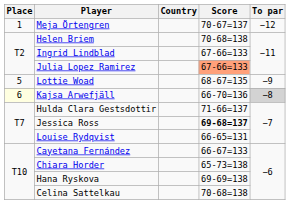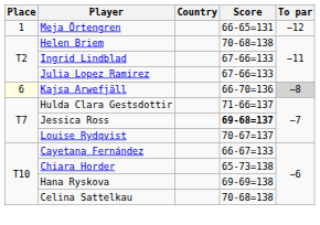 <table class="wikitable" style="font-size:95%;">
 <tr>
 <th>Place</th>
 <th>Player</th>
 <th>Country</th>
 <th>Score</th>
 <th>To par</th>
 </tr>
 <tr>
 <td align=center>1</td>
 <td><a href='#'>Meja Örtengren</a></td>
 <td></td>
-<td align=center>70-67=137</td>
+<td align=center>66-65=131</td>
 <td align="center">−12</td>
 </tr>
 <tr>
 <td rowspan=3 align=center>T2</td>
 <td><a href='#'>Helen Briem</a></td>
 <td></td>
 <td align=center>70-68=138</td>
 <td rowspan="3" align="center">−11</td>
 </tr>
 <tr>
 <td><a href='#'>Ingrid Lindblad</a></td>
 <td></td>
 <td align=center>67-66=133</td>
 </tr>
 <tr>
 <td><a href='#'>Julia Lopez Ramirez</a></td>
 <td></td>
-<td align=center style="background: lightsalmon;">67-66=133</td>
-</tr>
-<tr>
-<td align=center>5</td>
-<td><a href='#'>Lottie Woad</a></td>
-<td></td>
-<td align=center>68-67=135</td>
-<td align=center>−9</td>
+<td align=center>67-66=133</td>
 </tr>
 <tr>
 <td align=center style="background: lightyellow;">6</td>
 <td><a href='#'>Kajsa Arwefjäll</a></td>
 <td></td>
 <td align=center>66-70=136</td>
 <td align=center style="background: lightgrey;">−8</td>
 </tr>
 <tr>
 <td rowspan=3 align=center>T7</td>
 <td>Hulda Clara Gestsdottir</td>
 <td></td>
 <td align=center>71-66=137</td>
 <td rowspan=3 align=center>−7</td>
 </tr>
 <tr>
 <td>Jessica Ross</td>
 <td></td>
 <td align=center><strong>69-68=137</strong></td>
 </tr>
 <tr>
 <td><a href='#'>Louise Rydqvist</a></td>
 <td></td>
-<td align=center>66-65=131</td>
+<td align=center>70-67=137</td>
 </tr>
 <tr>
 <td rowspan=4 align=center>T10</td>
 <td><a href='#'>Cayetana Fernández</a></td>
 <td></td>
 <td align=center>66-67=133</td>
 <td rowspan=4 align=center>−6</td>
 </tr>
 <tr>
 <td><a href='#'>Chiara Horder</a></td>
 <td></td>
 <td align=center>65-73=138</td>
 </tr>
 <tr>
 <td>Hana Ryskova</td>
 <td></td>
 <td align=center>69-69=138</td>
 </tr>
 <tr>
 <td>Celina Sattelkau</td>
 <td></td>
 <td align=center>70-68=138</td>
 </tr>
 </table>
